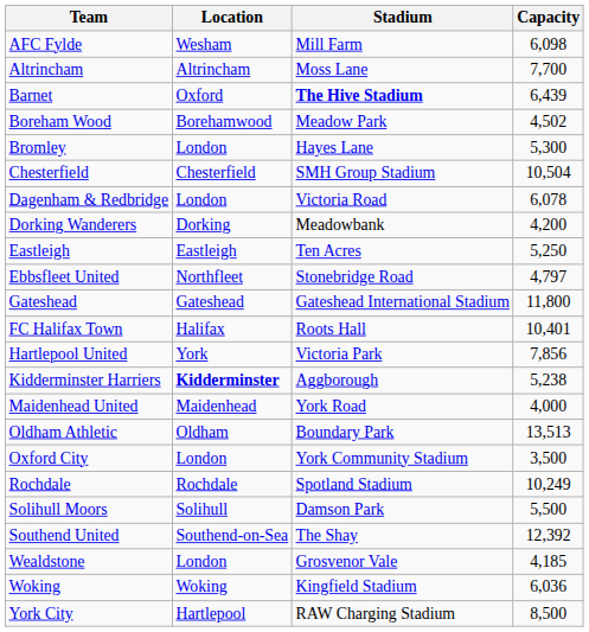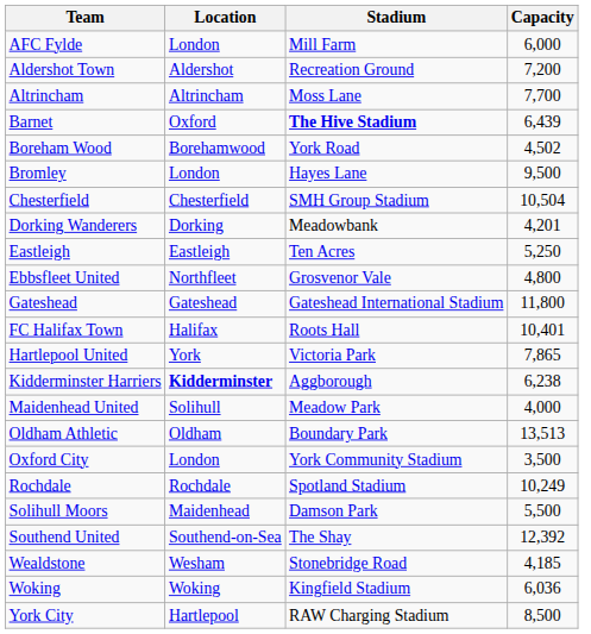 <table class="wikitable sortable">
 <tr>
 <th>Team</th>
 <th>Location</th>
 <th>Stadium</th>
 <th>Capacity</th>
 </tr>
 <tr>
 <td><a href='#'>AFC Fylde</a></td>
-<td><a href='#'>Wesham</a></td>
+<td><a href='#'>London</a> </td>
 <td><a href='#'>Mill Farm</a></td>
-<td align="center">6,098</td>
+<td align="center">6,000</td>
+</tr>
+<tr>
+<td><a href='#'>Aldershot Town</a></td>
+<td><a href='#'>Aldershot</a></td>
+<td><a href='#'>Recreation Ground</a></td>
+<td align="center">7,200</td>
 </tr>
 <tr>
 <td><a href='#'>Altrincham</a></td>
 <td><a href='#'>Altrincham</a></td>
 <td><a href='#'>Moss Lane</a></td>
 <td align="center">7,700</td>
 </tr>
 <tr>
 <td><a href='#'>Barnet</a></td>
 <td><a href='#'>Oxford</a> </td>
 <td><strong><a href='#'>The Hive Stadium</a></strong></td>
 <td align="center">6,439</td>
 </tr>
 <tr>
 <td><a href='#'>Boreham Wood</a></td>
 <td><a href='#'>Borehamwood</a></td>
-<td><a href='#'>Meadow Park</a></td>
+<td><a href='#'>York Road</a></td>
 <td align="center">4,502</td>
 </tr>
 <tr>
 <td><a href='#'>Bromley</a></td>
 <td><a href='#'>London</a> </td>
 <td><a href='#'>Hayes Lane</a></td>
-<td align="center">5,300</td>
+<td align="center">9,500</td>
 </tr>
 <tr>
 <td><a href='#'>Chesterfield</a></td>
 <td><a href='#'>Chesterfield</a></td>
 <td><a href='#'>SMH Group Stadium</a></td>
 <td align="center">10,504</td>
 </tr>
 <tr>
-<td><a href='#'>Dagenham & Redbridge</a></td>
-<td><a href='#'>London</a> </td>
-<td><a href='#'>Victoria Road</a></td>
-<td align="center">6,078</td>
-</tr>
-<tr>
 <td><a href='#'>Dorking Wanderers</a></td>
 <td><a href='#'>Dorking</a></td>
 <td>Meadowbank</td>
-<td align="center">4,200</td>
+<td align="center">4,201</td>
 </tr>
 <tr>
 <td><a href='#'>Eastleigh</a></td>
 <td><a href='#'>Eastleigh</a></td>
 <td><a href='#'>Ten Acres</a></td>
 <td align="center">5,250</td>
 </tr>
 <tr>
 <td><a href='#'>Ebbsfleet United</a></td>
 <td><a href='#'>Northfleet</a></td>
-<td><a href='#'>Stonebridge Road</a></td>
-<td align="center">4,797</td>
+<td><a href='#'>Grosvenor Vale</a></td>
+<td align="center">4,800</td>
 </tr>
 <tr>
 <td><a href='#'>Gateshead</a></td>
 <td><a href='#'>Gateshead</a></td>
 <td><a href='#'>Gateshead International Stadium</a></td>
 <td align="center">11,800</td>
 </tr>
 <tr>
 <td><a href='#'>FC Halifax Town</a></td>
 <td><a href='#'>Halifax</a></td>
 <td><a href='#'>Roots Hall</a></td>
 <td align="center">10,401</td>
 </tr>
 <tr>
 <td><a href='#'>Hartlepool United</a></td>
 <td><a href='#'>York</a></td>
 <td><a href='#'>Victoria Park</a></td>
-<td align="center">7,856</td>
+<td align="center">7,865</td>
 </tr>
 <tr>
 <td><a href='#'>Kidderminster Harriers</a></td>
 <td><strong><a href='#'>Kidderminster</a></strong></td>
 <td><a href='#'>Aggborough</a></td>
-<td align="center">5,238</td>
+<td align="center">6,238</td>
 </tr>
 <tr>
 <td><a href='#'>Maidenhead United</a></td>
-<td><a href='#'>Maidenhead</a></td>
-<td><a href='#'>York Road</a></td>
+<td><a href='#'>Solihull</a></td>
+<td><a href='#'>Meadow Park</a></td>
 <td align="center">4,000</td>
 </tr>
 <tr>
 <td><a href='#'>Oldham Athletic</a></td>
 <td><a href='#'>Oldham</a></td>
 <td><a href='#'>Boundary Park</a></td>
 <td align="center">13,513</td>
 </tr>
 <tr>
 <td><a href='#'>Oxford City</a></td>
 <td><a href='#'>London</a> </td>
 <td><a href='#'>York Community Stadium</a></td>
 <td align="center">3,500</td>
 </tr>
 <tr>
 <td><a href='#'>Rochdale</a></td>
 <td><a href='#'>Rochdale</a></td>
 <td><a href='#'>Spotland Stadium</a></td>
 <td align="center">10,249</td>
 </tr>
 <tr>
 <td><a href='#'>Solihull Moors</a></td>
-<td><a href='#'>Solihull</a></td>
+<td><a href='#'>Maidenhead</a></td>
 <td><a href='#'>Damson Park</a></td>
 <td align="center">5,500</td>
 </tr>
 <tr>
 <td><a href='#'>Southend United</a></td>
 <td><a href='#'>Southend-on-Sea</a></td>
 <td><a href='#'>The Shay</a></td>
 <td align="center">12,392</td>
 </tr>
 <tr>
 <td><a href='#'>Wealdstone</a></td>
-<td><a href='#'>London</a> </td>
-<td><a href='#'>Grosvenor Vale</a></td>
+<td><a href='#'>Wesham</a></td>
+<td><a href='#'>Stonebridge Road</a></td>
 <td align="center">4,185</td>
 </tr>
 <tr>
 <td><a href='#'>Woking</a></td>
 <td><a href='#'>Woking</a></td>
 <td><a href='#'>Kingfield Stadium</a></td>
 <td align="center">6,036</td>
 </tr>
 <tr>
 <td><a href='#'>York City</a></td>
 <td><a href='#'>Hartlepool</a></td>
 <td>RAW Charging Stadium</td>
 <td align="center">8,500</td>
 </tr>
 </table>
